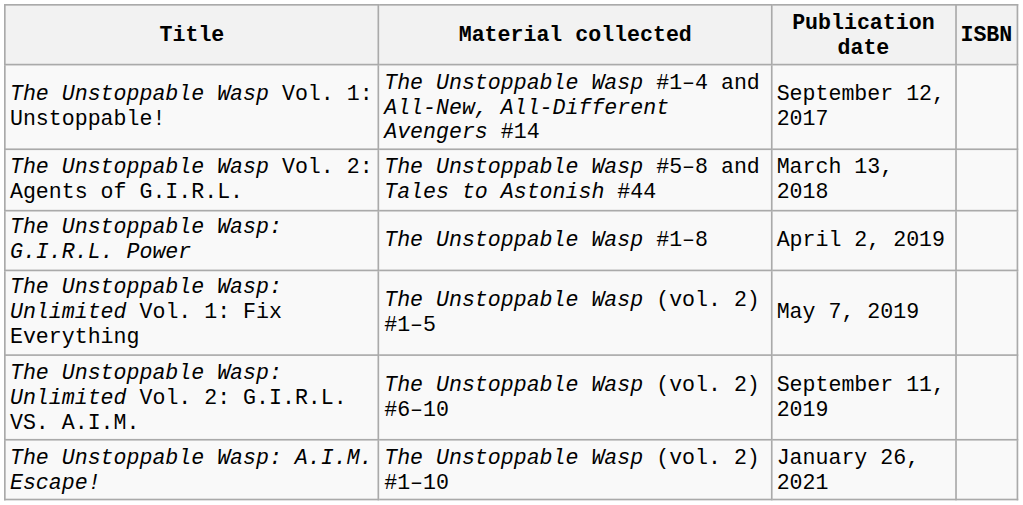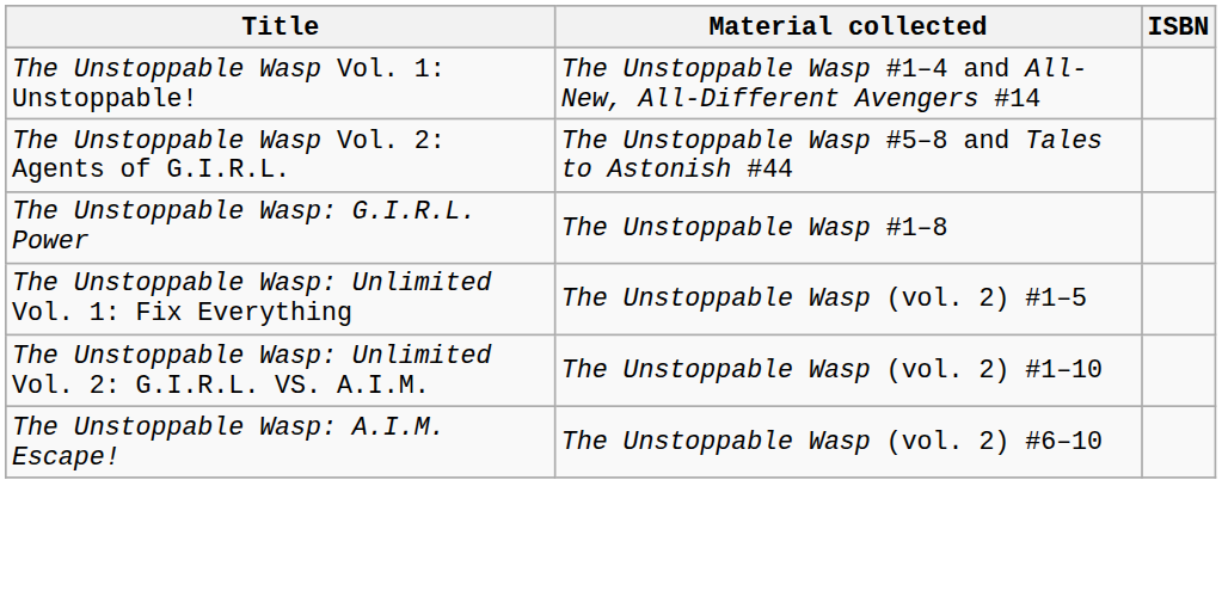 <table class="wikitable">
 <tr>
 <th>Title</th>
 <th>Material collected</th>
-<th>Publication date</th>
 <th>ISBN</th>
 </tr>
 <tr>
 <td><em>The Unstoppable Wasp</em> Vol. 1: Unstoppable!</td>
 <td><em>The Unstoppable Wasp</em> #1–4 and <em>All-New, All-Different Avengers</em> #14</td>
-<td>September 12, 2017</td>
 <td></td>
 </tr>
 <tr>
 <td><em>The Unstoppable Wasp</em> Vol. 2: Agents of G.I.R.L.</td>
 <td><em>The Unstoppable Wasp</em> #5–8 and <em>Tales to Astonish</em> #44</td>
-<td>March 13, 2018</td>
 <td></td>
 </tr>
 <tr>
 <td><em>The Unstoppable Wasp: G.I.R.L. Power</em></td>
 <td><em>The Unstoppable Wasp</em> #1–8</td>
-<td>April 2, 2019</td>
 <td></td>
 </tr>
 <tr>
 <td><em>The Unstoppable Wasp: Unlimited</em> Vol. 1: Fix Everything</td>
 <td><em>The Unstoppable Wasp</em> (vol. 2) #1–5</td>
-<td>May 7, 2019</td>
 <td></td>
 </tr>
 <tr>
 <td><em>The Unstoppable Wasp: Unlimited</em> Vol. 2: G.I.R.L. VS. A.I.M.</td>
-<td><em>The Unstoppable Wasp</em> (vol. 2) #6–10</td>
-<td>September 11, 2019</td>
+<td><em>The Unstoppable Wasp</em> (vol. 2) #1–10</td>
 <td></td>
 </tr>
 <tr>
 <td><em>The Unstoppable Wasp: A.I.M. Escape!</em></td>
-<td><em>The Unstoppable Wasp</em> (vol. 2) #1–10</td>
-<td>January 26, 2021</td>
+<td><em>The Unstoppable Wasp</em> (vol. 2) #6–10</td>
 <td></td>
 </tr>
 </table>
